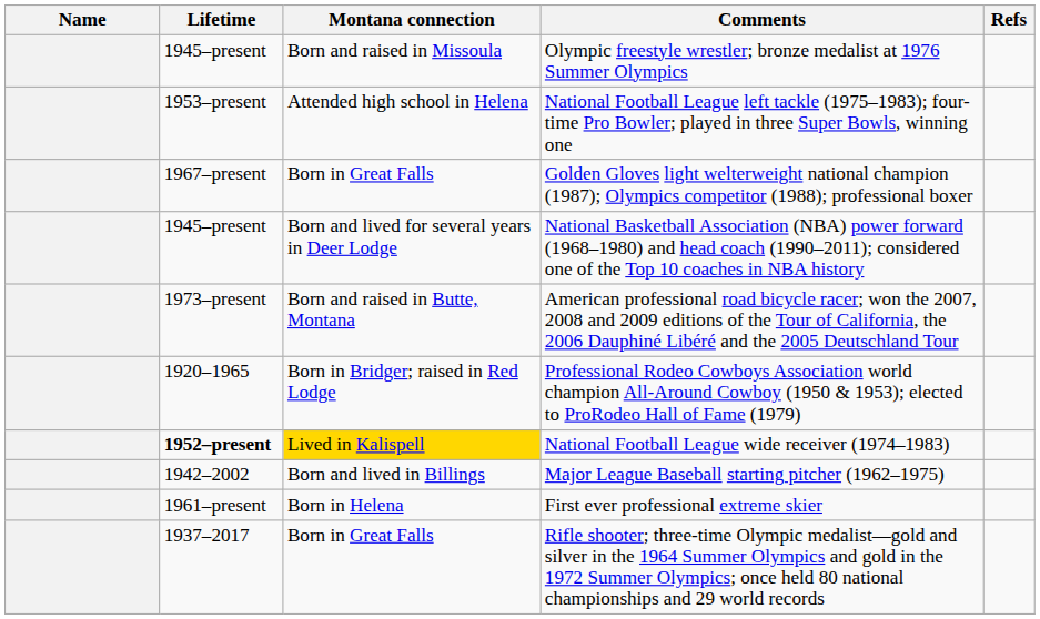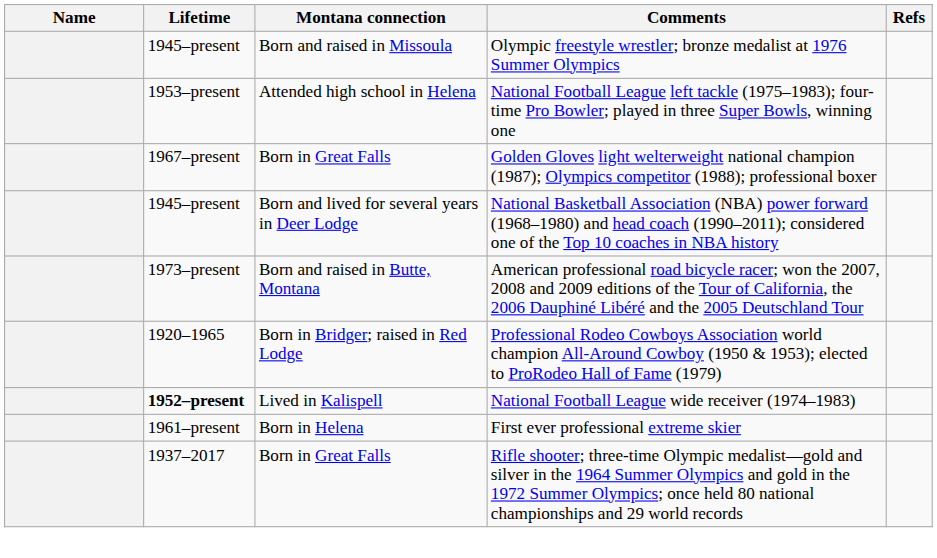 <table class="sortable wikitable plainrowheaders">
 <tr>
 <th style="width:15%;" scope="col">Name</th>
 <th style="width:12%;" scope="col">Lifetime</th>
 <th class="unsortable" style="width:25%;" scope="col">Montana connection</th>
 <th class="unsortable" style="width:43%;" scope="col">Comments</th>
 <th class="unsortable" style="width:5%;" scope="col">Refs</th>
 </tr>
 <tr valign="top">
 <th scope="row"></th>
 <td>1945–present</td>
 <td>Born and raised in <a href='#'>Missoula</a></td>
 <td>Olympic <a href='#'>freestyle wrestler</a>; bronze medalist at <a href='#'>1976 Summer Olympics</a></td>
 <td style="text-align:center;"></td>
 </tr>
 <tr valign="top">
 <th scope="row"></th>
 <td>1953–present</td>
 <td>Attended high school in <a href='#'>Helena</a></td>
 <td><a href='#'>National Football League</a> <a href='#'>left tackle</a> (1975–1983); four-time <a href='#'>Pro Bowler</a>; played in three <a href='#'>Super Bowls</a>, winning one</td>
 <td style="text-align:center;"></td>
 </tr>
 <tr valign="top">
 <th scope="row"></th>
 <td>1967–present</td>
 <td>Born in <a href='#'>Great Falls</a></td>
 <td><a href='#'>Golden Gloves</a> <a href='#'>light welterweight</a> national champion (1987); <a href='#'>Olympics competitor</a> (1988); professional boxer</td>
 <td></td>
 </tr>
 <tr valign="top">
 <th scope="row"></th>
 <td>1945–present</td>
 <td>Born and lived for several years in <a href='#'>Deer Lodge</a></td>
 <td><a href='#'>National Basketball Association</a> (NBA) <a href='#'>power forward</a> (1968–1980) and <a href='#'>head coach</a> (1990–2011); considered one of the <a href='#'>Top 10 coaches in NBA history</a></td>
 <td style="text-align:center;"></td>
 </tr>
 <tr valign="top">
 <th scope="row"></th>
 <td>1973–present</td>
 <td>Born and raised in <a href='#'>Butte, Montana</a></td>
 <td>American professional <a href='#'>road bicycle racer</a>; won the 2007, 2008 and 2009 editions of the <a href='#'>Tour of California</a>, the <a href='#'>2006 Dauphiné Libéré</a> and the <a href='#'>2005 Deutschland Tour</a></td>
 <td style="text-align:center;"></td>
 </tr>
 <tr valign="top">
 <th scope="row"></th>
 <td>1920–1965</td>
 <td>Born in <a href='#'>Bridger</a>; raised in <a href='#'>Red Lodge</a></td>
 <td><a href='#'>Professional Rodeo Cowboys Association</a> world champion <a href='#'>All-Around Cowboy</a> (1950 & 1953); elected to <a href='#'>ProRodeo Hall of Fame</a> (1979)</td>
 <td style="text-align:center;"></td>
 </tr>
 <tr valign="top">
 <th scope="row"></th>
 <td><strong>1952–present</strong></td>
-<td style="background: gold;">Lived in <a href='#'>Kalispell</a></td>
+<td>Lived in <a href='#'>Kalispell</a></td>
 <td><a href='#'>National Football League</a> wide receiver (1974–1983)</td>
-<td style="text-align:center;"></td>
-</tr>
-<tr valign="top">
-<th scope="row"></th>
-<td>1942–2002</td>
-<td>Born and lived in <a href='#'>Billings</a></td>
-<td><a href='#'>Major League Baseball</a> <a href='#'>starting pitcher</a> (1962–1975)</td>
 <td style="text-align:center;"></td>
 </tr>
 <tr valign="top">
 <th scope="row"></th>
 <td>1961–present</td>
 <td>Born in <a href='#'>Helena</a></td>
 <td>First ever professional <a href='#'>extreme skier</a></td>
 <td style="text-align:center;"></td>
 </tr>
 <tr valign="top">
 <th scope="row"></th>
 <td>1937–2017</td>
 <td>Born in <a href='#'>Great Falls</a></td>
 <td><a href='#'>Rifle shooter</a>; three-time Olympic medalist—gold and silver in the <a href='#'>1964 Summer Olympics</a> and gold in the <a href='#'>1972 Summer Olympics</a>; once held 80 national championships and 29 world records</td>
 <td style="text-align:center;"></td>
 </tr>
 </table>
